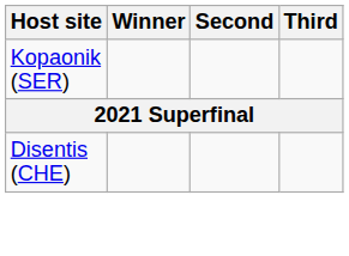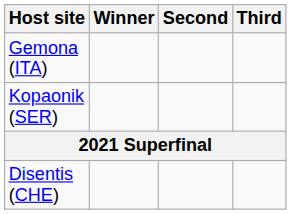 <table class="wikitable">
 <tr>
 <th>Host site</th>
 <th>Winner</th>
 <th>Second</th>
 <th>Third</th>
+</tr>
+<tr>
+<td><a href='#'>Gemona</a> <br> (<a href='#'>ITA</a>)</td>
+<td> <br> </td>
+<td> <br> </td>
+<td> <br> </td>
 </tr>
 <tr>
 <td><a href='#'>Kopaonik</a> <br> (<a href='#'>SER</a>)</td>
 <td> <br> </td>
 <td> <br> </td>
 <td> <br> </td>
 </tr>
 <tr>
 <th Colspan=4>2021 Superfinal</th>
 </tr>
 <tr>
 <td><a href='#'>Disentis</a> <br> (<a href='#'>CHE</a>)</td>
 <td> <br> </td>
 <td> <br> </td>
 <td> <br> </td>
 </tr>
 </table>
